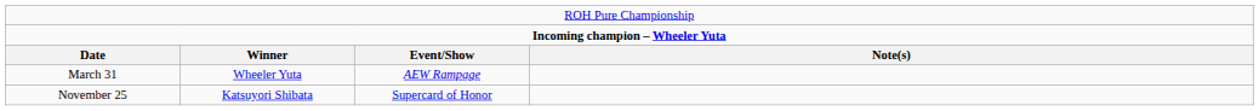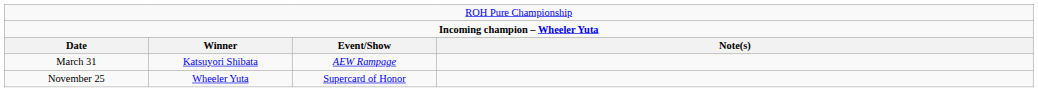 <table class="wikitable" style="text-align:center; width:100%;">
 <tr>
 <td colspan="5" style="text-align: center;"><a href='#'>ROH Pure Championship</a></td>
 </tr>
 <tr>
 <td colspan="5" style="text-align: center;"><strong>Incoming champion – <a href='#'>Wheeler Yuta</a></strong></td>
 </tr>
 <tr>
 <th width=14%>Date</th>
 <th width=14%>Winner</th>
 <th width=14%>Event/Show</th>
 <th width=58%>Note(s)</th>
 </tr>
 <tr>
 <td>March 31</td>
-<td><a href='#'>Wheeler Yuta</a></td>
+<td><a href='#'>Katsuyori Shibata</a></td>
 <td><em><a href='#'>AEW Rampage</a></em></td>
 <td></td>
 </tr>
 <tr>
 <td>November 25</td>
-<td><a href='#'>Katsuyori Shibata</a></td>
+<td><a href='#'>Wheeler Yuta</a></td>
 <td><a href='#'>Supercard of Honor</a></td>
 <td></td>
 </tr>
 </table>
